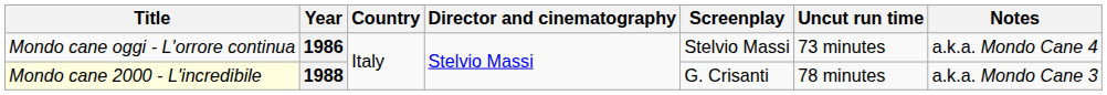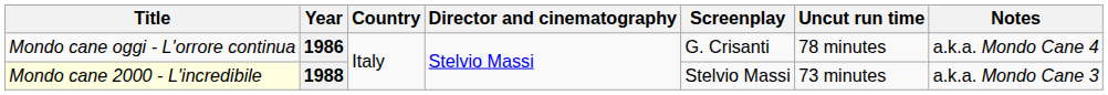 <table class="wikitable sortable plainrowheaders">
 <tr>
 <th scope="col">Title</th>
 <th scope="col">Year</th>
 <th scope="col">Country</th>
 <th scope="col">Director and cinematography</th>
 <th scope="col">Screenplay</th>
 <th scope="col">Uncut run time</th>
 <th scope="col">Notes</th>
 </tr>
 <tr>
 <td><em>Mondo cane oggi - L'orrore continua</em></td>
 <th scope="row">1986</th>
 <td rowspan="2">Italy</td>
 <td rowspan="2"><a href='#'>Stelvio Massi</a></td>
-<td>Stelvio Massi</td>
-<td>73 minutes</td>
+<td>G. Crisanti</td>
+<td>78 minutes</td>
 <td>a.k.a. <em>Mondo Cane 4</em></td>
 </tr>
 <tr>
 <td style="background: lightyellow;"><em>Mondo cane 2000 - L'incredibile</em></td>
 <th scope="row">1988</th>
-<td>G. Crisanti</td>
-<td>78 minutes</td>
+<td>Stelvio Massi</td>
+<td>73 minutes</td>
 <td>a.k.a. <em>Mondo Cane 3</em></td>
 </tr>
 </table>
